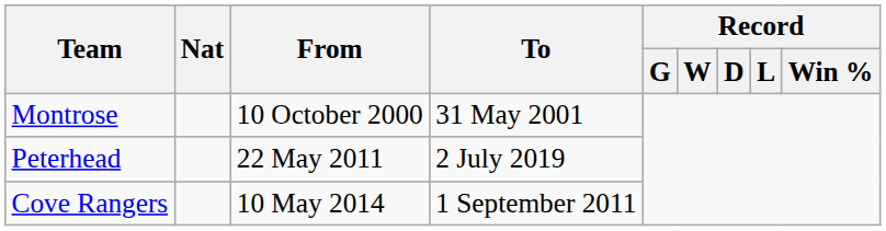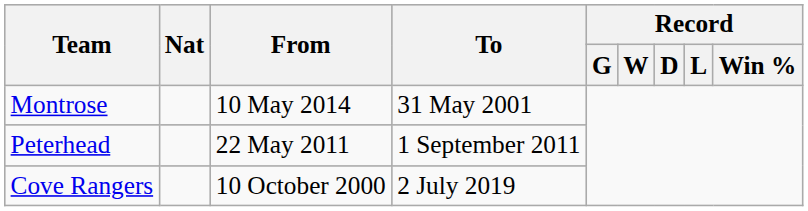 <table class="wikitable" style="text-align: center">
 <tr>
 <th rowspan="2">Team</th>
 <th rowspan="2">Nat</th>
 <th rowspan="2">From</th>
 <th rowspan="2">To</th>
 <th colspan=6>Record</th>
 </tr>
 <tr>
 <th>G</th>
 <th>W</th>
 <th>D</th>
 <th>L</th>
 <th>Win %</th>
 </tr>
 <tr>
 <td align=left><a href='#'>Montrose</a></td>
 <td></td>
-<td align=left>10 October 2000</td>
+<td align=left>10 May 2014</td>
 <td align=left>31 May 2001<br></td>
 </tr>
 <tr>
 <td align=left><a href='#'>Peterhead</a></td>
 <td></td>
 <td align=left>22 May 2011</td>
-<td align=left>2 July 2019<br></td>
+<td align=left>1 September 2011<br></td>
 </tr>
 <tr>
 <td align=left><a href='#'>Cove Rangers</a></td>
 <td></td>
-<td align=left>10 May 2014</td>
-<td align=left>1 September 2011<br></td>
+<td align=left>10 October 2000</td>
+<td align=left>2 July 2019<br></td>
 </tr>
 </table>
